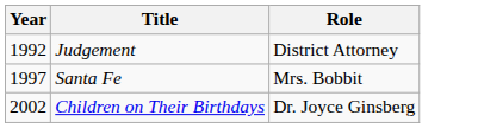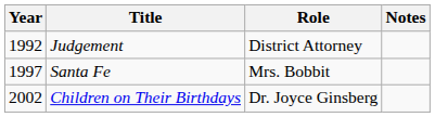 <table class="wikitable sortable">
 <tr>
 <th>Year</th>
 <th>Title</th>
 <th>Role</th>
+<th class="unsortable">Notes</th>
 </tr>
 <tr>
 <td>1992</td>
 <td><em>Judgement</em></td>
 <td>District Attorney</td>
+<td></td>
 </tr>
 <tr>
 <td>1997</td>
 <td><em>Santa Fe</em></td>
 <td>Mrs. Bobbit</td>
+<td></td>
 </tr>
 <tr>
 <td>2002</td>
 <td><em><a href='#'>Children on Their Birthdays</a></em></td>
 <td>Dr. Joyce Ginsberg</td>
+<td></td>
 </tr>
 </table>
